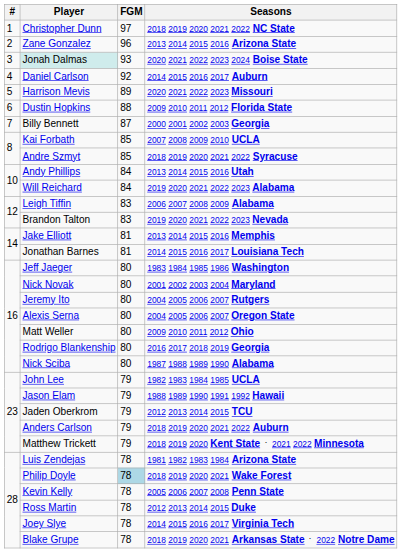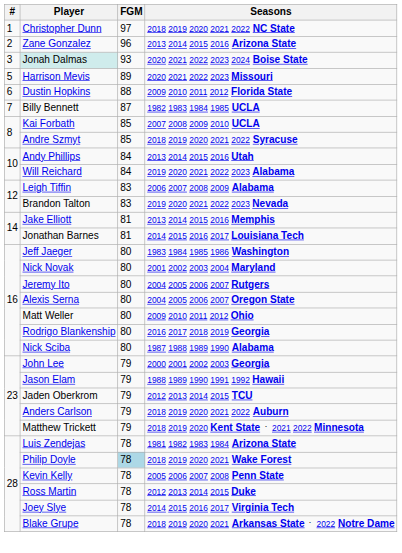 <table class="wikitable" style="white-space: nowrap;">
 <tr>
 <th>#</th>
 <th>Player</th>
 <th>FGM</th>
 <th>Seasons</th>
 </tr>
 <tr>
 <td>1</td>
 <td><a href='#'>Christopher Dunn</a></td>
 <td>97</td>
 <td><small> <a href='#'>2018</a> <a href='#'>2019</a> <a href='#'>2020</a> <a href='#'>2021</a> <a href='#'>2022</a></small> <strong><a href='#'>NC State</a></strong></td>
 </tr>
 <tr>
 <td>2</td>
 <td><a href='#'>Zane Gonzalez</a></td>
 <td>96</td>
 <td><small> <a href='#'>2013</a> <a href='#'>2014</a> <a href='#'>2015</a> <a href='#'>2016</a></small> <strong><a href='#'>Arizona State</a></strong></td>
 </tr>
 <tr>
 <td>3</td>
 <td bgcolor=#CFECEC>Jonah Dalmas</td>
 <td>93</td>
 <td><small> <a href='#'>2020</a> <a href='#'>2021</a> <a href='#'>2022</a> <a href='#'>2023</a> <a href='#'>2024</a></small> <strong><a href='#'>Boise State</a></strong></td>
 </tr>
 <tr>
-<td>4</td>
-<td><a href='#'>Daniel Carlson</a></td>
-<td>92</td>
-<td><small><a href='#'>2014</a> <a href='#'>2015</a> <a href='#'>2016</a> <a href='#'>2017</a></small> <strong><a href='#'>Auburn</a></strong></td>
-</tr>
-<tr>
 <td>5</td>
 <td><a href='#'>Harrison Mevis</a></td>
 <td>89</td>
 <td><small> <a href='#'>2020</a> <a href='#'>2021</a> <a href='#'>2022</a> <a href='#'>2023</a> </small> <strong><a href='#'>Missouri</a></strong></td>
 </tr>
 <tr>
 <td>6</td>
 <td><a href='#'>Dustin Hopkins</a></td>
 <td>88</td>
 <td><small> <a href='#'>2009</a> <a href='#'>2010</a> <a href='#'>2011</a> <a href='#'>2012</a></small> <strong><a href='#'>Florida State</a></strong></td>
 </tr>
 <tr>
 <td>7</td>
 <td>Billy Bennett</td>
 <td>87</td>
-<td><small> <a href='#'>2000</a> <a href='#'>2001</a> <a href='#'>2002</a> <a href='#'>2003</a> </small> <strong><a href='#'>Georgia</a></strong></td>
+<td><small> <a href='#'>1982</a> <a href='#'>1983</a> <a href='#'>1984</a> <a href='#'>1985</a></small> <strong><a href='#'>UCLA</a></strong></td>
 </tr>
 <tr>
 <td rowspan=2>8</td>
 <td><a href='#'>Kai Forbath</a></td>
 <td>85</td>
 <td><small> <a href='#'>2007</a> <a href='#'>2008</a> <a href='#'>2009</a> <a href='#'>2010</a></small> <strong><a href='#'>UCLA</a></strong></td>
 </tr>
 <tr>
 <td><a href='#'>Andre Szmyt</a></td>
 <td>85</td>
 <td><small> <a href='#'>2018</a> <a href='#'>2019</a> <a href='#'>2020</a> <a href='#'>2021</a> <a href='#'>2022</a></small> <strong><a href='#'>Syracuse</a></strong></td>
 </tr>
 <tr>
 <td rowspan=2>10</td>
 <td><a href='#'>Andy Phillips</a></td>
 <td>84</td>
 <td><small> <a href='#'>2013</a> <a href='#'>2014</a> <a href='#'>2015</a> <a href='#'>2016</a> </small> <strong><a href='#'>Utah</a></strong></td>
 </tr>
 <tr>
 <td><a href='#'>Will Reichard</a></td>
 <td>84</td>
 <td><small> <a href='#'>2019</a> <a href='#'>2020</a> <a href='#'>2021</a> <a href='#'>2022</a> <a href='#'>2023</a> </small> <strong><a href='#'>Alabama</a></strong></td>
 </tr>
 <tr>
 <td rowspan = 2>12</td>
 <td><a href='#'>Leigh Tiffin</a></td>
 <td>83</td>
 <td><small> <a href='#'>2006</a> <a href='#'>2007</a> <a href='#'>2008</a> <a href='#'>2009</a></small> <strong><a href='#'>Alabama</a></strong></td>
 </tr>
 <tr>
 <td>Brandon Talton</td>
 <td>83</td>
 <td><small> <a href='#'>2019</a> <a href='#'>2020</a> <a href='#'>2021</a> <a href='#'>2022</a> <a href='#'>2023</a> </small> <strong><a href='#'>Nevada</a></strong></td>
 </tr>
 <tr>
 <td rowspan=2>14</td>
 <td><a href='#'>Jake Elliott</a></td>
 <td>81</td>
 <td><small><a href='#'>2013</a> <a href='#'>2014</a> <a href='#'>2015</a> <a href='#'>2016</a> </small> <strong><a href='#'>Memphis</a></strong></td>
 </tr>
 <tr>
 <td>Jonathan Barnes</td>
 <td>81</td>
 <td><small> <a href='#'>2014</a> <a href='#'>2015</a> <a href='#'>2016</a> <a href='#'>2017</a> </small> <strong><a href='#'>Louisiana Tech</a></strong></td>
 </tr>
 <tr>
 <td rowspan=7>16</td>
 <td><a href='#'>Jeff Jaeger</a></td>
 <td>80</td>
 <td><small><a href='#'>1983</a> <a href='#'>1984</a> <a href='#'>1985</a> <a href='#'>1986</a></small> <strong><a href='#'>Washington</a></strong></td>
 </tr>
 <tr>
 <td><a href='#'>Nick Novak</a></td>
 <td>80</td>
 <td><small> <a href='#'>2001</a> <a href='#'>2002</a> <a href='#'>2003</a> <a href='#'>2004</a> </small> <strong><a href='#'>Maryland</a></strong></td>
 </tr>
 <tr>
 <td><a href='#'>Jeremy Ito</a></td>
 <td>80</td>
 <td><small> <a href='#'>2004</a> <a href='#'>2005</a> <a href='#'>2006</a> <a href='#'>2007</a> </small> <strong><a href='#'>Rutgers</a></strong></td>
 </tr>
 <tr>
 <td><a href='#'>Alexis Serna</a></td>
 <td>80</td>
 <td><small> <a href='#'>2004</a> <a href='#'>2005</a> <a href='#'>2006</a> <a href='#'>2007</a> </small> <strong><a href='#'>Oregon State</a></strong></td>
 </tr>
 <tr>
 <td>Matt Weller</td>
 <td>80</td>
 <td><small> <a href='#'>2009</a> <a href='#'>2010</a> <a href='#'>2011</a> <a href='#'>2012</a> </small> <strong><a href='#'>Ohio</a></strong></td>
 </tr>
 <tr>
 <td><a href='#'>Rodrigo Blankenship</a></td>
 <td>80</td>
 <td><small> <a href='#'>2016</a> <a href='#'>2017</a> <a href='#'>2018</a> <a href='#'>2019</a> </small> <strong><a href='#'>Georgia</a></strong></td>
 </tr>
 <tr>
 <td><a href='#'>Nick Sciba</a></td>
 <td>80</td>
 <td><small> <a href='#'>1987</a> <a href='#'>1988</a> <a href='#'>1989</a> <a href='#'>1990</a></small> <strong><a href='#'>Alabama</a></strong></td>
 </tr>
 <tr>
 <td rowspan=5>23</td>
 <td><a href='#'>John Lee</a></td>
 <td>79</td>
-<td><small> <a href='#'>1982</a> <a href='#'>1983</a> <a href='#'>1984</a> <a href='#'>1985</a></small> <strong><a href='#'>UCLA</a></strong></td>
+<td><small> <a href='#'>2000</a> <a href='#'>2001</a> <a href='#'>2002</a> <a href='#'>2003</a> </small> <strong><a href='#'>Georgia</a></strong></td>
 </tr>
 <tr>
 <td><a href='#'>Jason Elam</a></td>
 <td>79</td>
 <td><small> <a href='#'>1988</a> <a href='#'>1989</a> <a href='#'>1990</a> <a href='#'>1991</a> <a href='#'>1992</a> </small> <strong><a href='#'>Hawaii</a></strong></td>
 </tr>
 <tr>
 <td>Jaden Oberkrom</td>
 <td>79</td>
 <td><small><a href='#'>2012</a> <a href='#'>2013</a> <a href='#'>2014</a> <a href='#'>2015</a></small> <strong><a href='#'>TCU</a></strong></td>
 </tr>
 <tr>
 <td><a href='#'>Anders Carlson</a></td>
 <td>79</td>
 <td><small> <a href='#'>2018</a> <a href='#'>2019</a> <a href='#'>2020</a> <a href='#'>2021</a> <a href='#'>2022</a></small> <strong><a href='#'>Auburn</a></strong></td>
 </tr>
 <tr>
 <td>Matthew Trickett</td>
 <td><abbr>79</abbr></td>
 <td><small> <a href='#'>2018</a> <a href='#'>2019</a> <a href='#'>2020</a> </small> <strong><a href='#'>Kent State</a></strong> ᛫ <small> <a href='#'>2021</a> <a href='#'>2022</a> </small> <strong><a href='#'>Minnesota</a></strong></td>
 </tr>
 <tr>
 <td rowspan=6>28</td>
 <td><a href='#'>Luis Zendejas</a></td>
 <td>78</td>
 <td><small> <a href='#'>1981</a> <a href='#'>1982</a> <a href='#'>1983</a> <a href='#'>1984</a></small> <strong><a href='#'>Arizona State</a></strong></td>
 </tr>
 <tr>
 <td><a href='#'>Philip Doyle</a></td>
 <td style="background: lightblue;">78</td>
 <td><small> <a href='#'>2018</a> <a href='#'>2019</a> <a href='#'>2020</a> <a href='#'>2021</a></small> <strong><a href='#'>Wake Forest</a></strong></td>
 </tr>
 <tr>
 <td><a href='#'>Kevin Kelly</a></td>
 <td>78</td>
 <td><small><a href='#'>2005</a> <a href='#'>2006</a> <a href='#'>2007</a> <a href='#'>2008</a></small> <strong><a href='#'>Penn State</a></strong></td>
 </tr>
 <tr>
 <td><a href='#'>Ross Martin</a></td>
 <td>78</td>
 <td><small> <a href='#'>2012</a> <a href='#'>2013</a> <a href='#'>2014</a> <a href='#'>2015</a> </small> <strong><a href='#'>Duke</a></strong></td>
 </tr>
 <tr>
 <td><a href='#'>Joey Slye</a></td>
 <td>78</td>
 <td><small> <a href='#'>2014</a> <a href='#'>2015</a> <a href='#'>2016</a> <a href='#'>2017</a></small> <strong><a href='#'>Virginia Tech</a></strong></td>
 </tr>
 <tr>
 <td><a href='#'>Blake Grupe</a></td>
 <td><abbr>78</abbr></td>
 <td><small> <a href='#'>2018</a> <a href='#'>2019</a> <a href='#'>2020</a> <a href='#'>2021</a></small> <strong><a href='#'>Arkansas State</a></strong> ᛫ <small><a href='#'>2022</a></small> <strong><a href='#'>Notre Dame</a></strong></td>
 </tr>
 </table>
